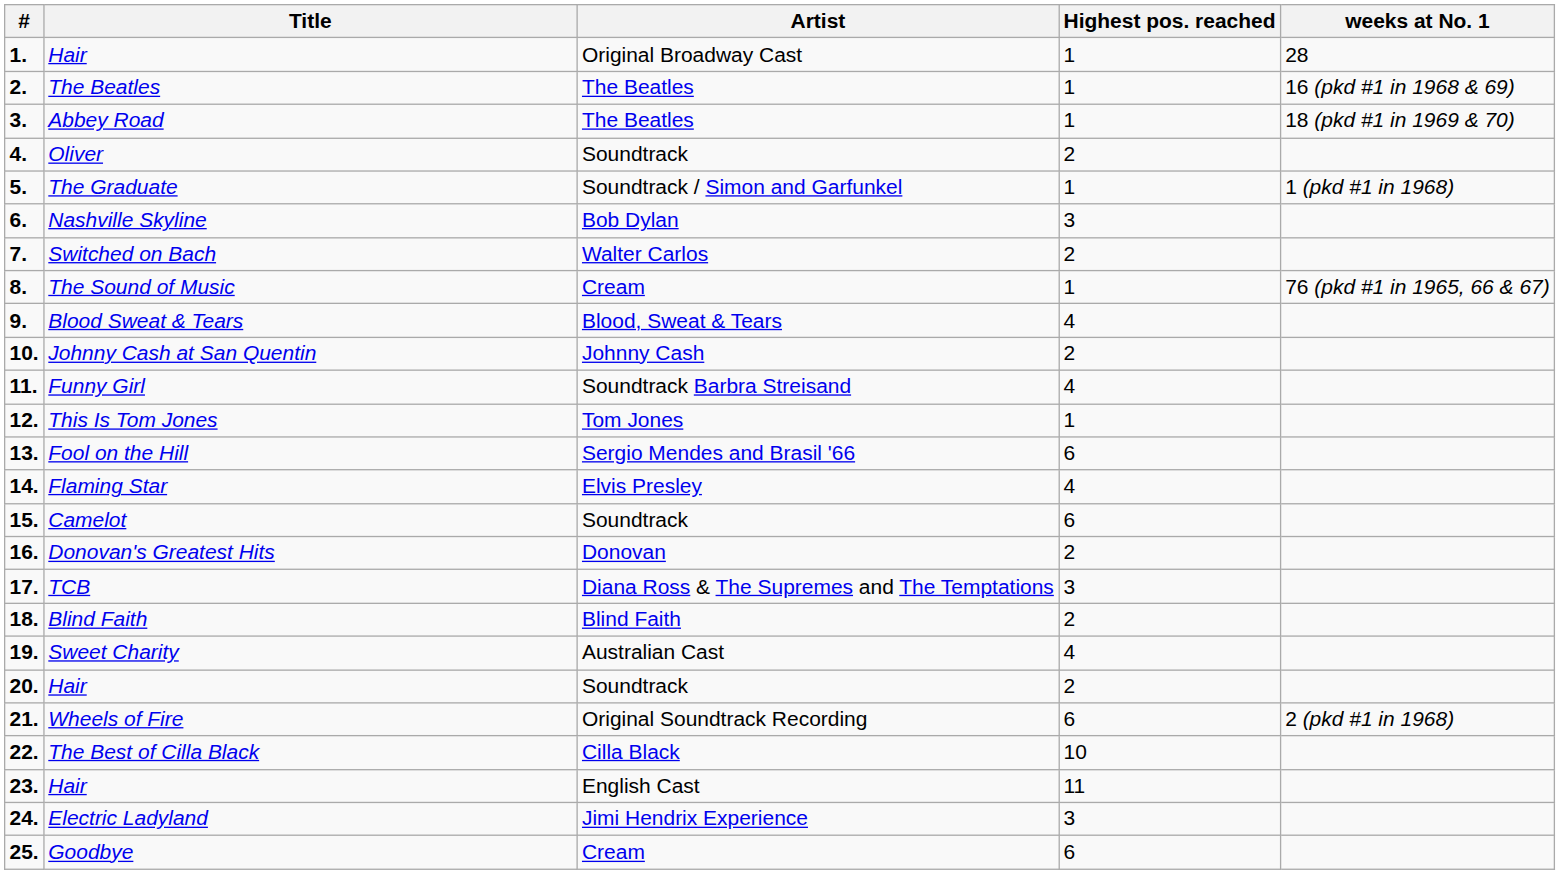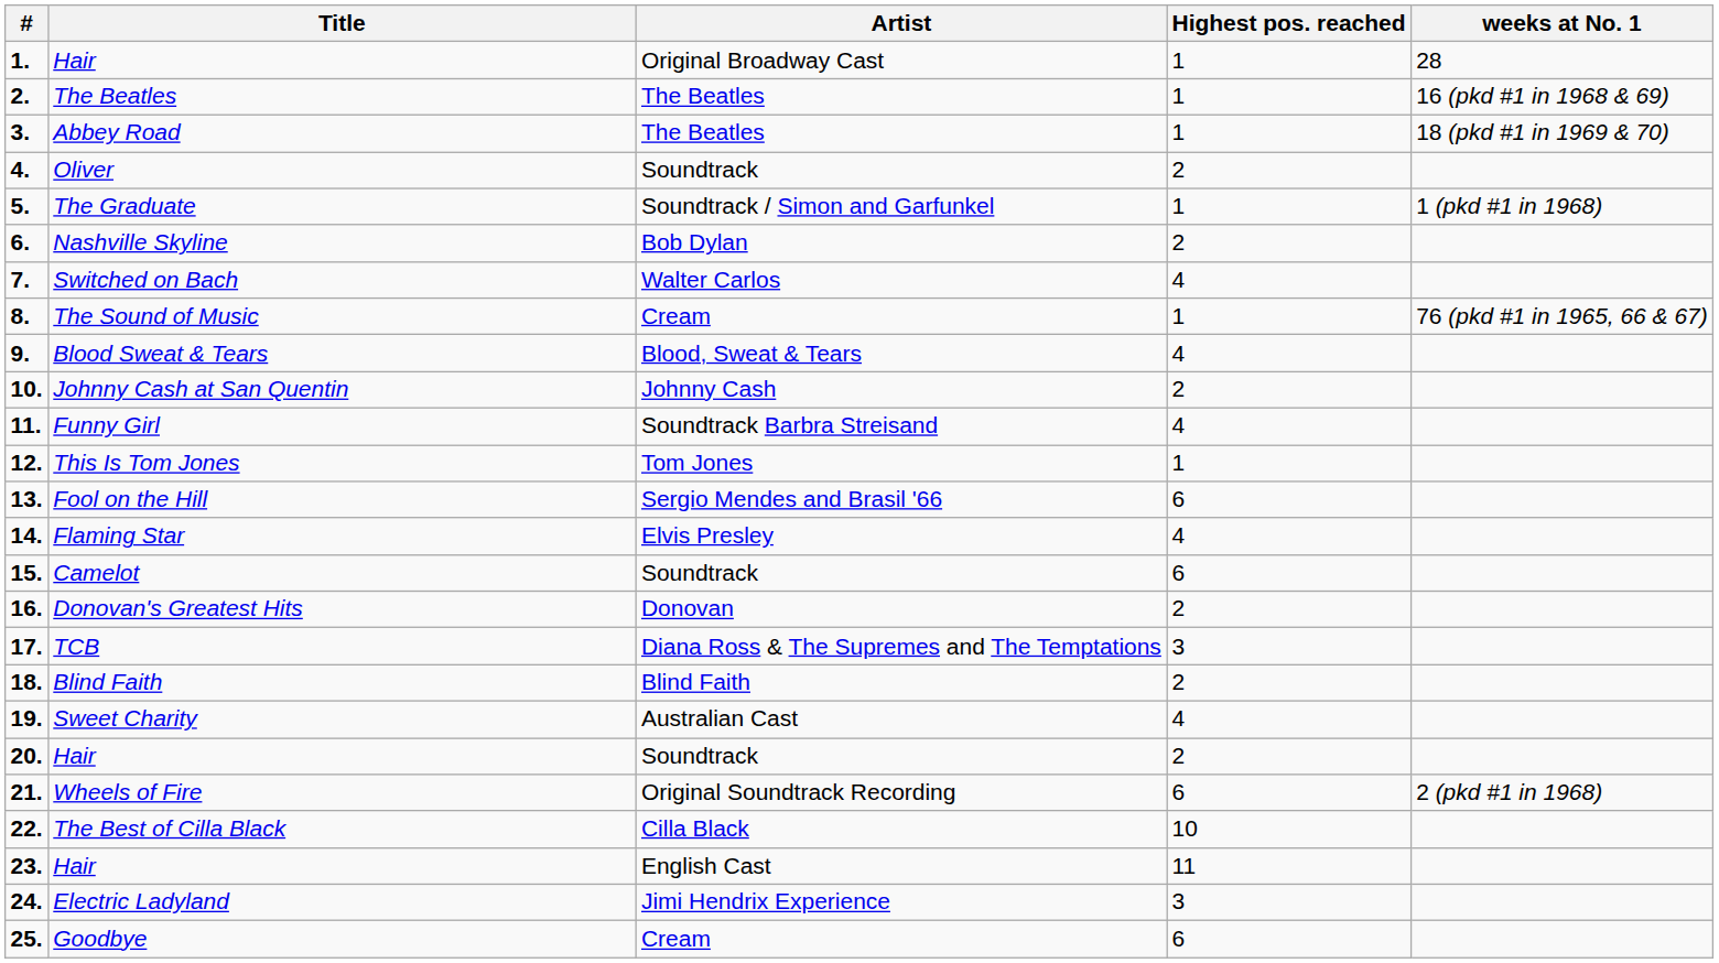 <table class="wikitable">
 <tr>
 <th>#</th>
 <th width="400">Title</th>
 <th>Artist</th>
 <th>Highest pos. reached</th>
 <th>weeks at No. 1</th>
 </tr>
 <tr>
 <td><strong>1.</strong></td>
 <td><em><a href='#'>Hair</a></em></td>
 <td>Original Broadway Cast</td>
 <td>1</td>
 <td>28</td>
 </tr>
 <tr>
 <td><strong>2.</strong></td>
 <td><em><a href='#'>The Beatles</a></em></td>
 <td><a href='#'>The Beatles</a></td>
 <td>1</td>
 <td>16 <em>(pkd #1 in 1968 & 69)</em></td>
 </tr>
 <tr>
 <td><strong>3.</strong></td>
 <td><em><a href='#'>Abbey Road</a></em></td>
 <td><a href='#'>The Beatles</a></td>
 <td>1</td>
 <td>18 <em>(pkd #1 in 1969 & 70)</em></td>
 </tr>
 <tr>
 <td><strong>4.</strong></td>
 <td><em><a href='#'>Oliver</a></em></td>
 <td>Soundtrack</td>
 <td>2</td>
 <td></td>
 </tr>
 <tr>
 <td><strong>5.</strong></td>
 <td><em><a href='#'>The Graduate</a></em></td>
 <td>Soundtrack / <a href='#'>Simon and Garfunkel</a></td>
 <td>1</td>
 <td>1 <em>(pkd #1 in 1968)</em></td>
 </tr>
 <tr>
 <td><strong>6.</strong></td>
 <td><em><a href='#'>Nashville Skyline</a></em></td>
 <td><a href='#'>Bob Dylan</a></td>
-<td>3</td>
+<td>2</td>
 <td></td>
 </tr>
 <tr>
 <td><strong>7.</strong></td>
 <td><em><a href='#'>Switched on Bach</a></em></td>
 <td><a href='#'>Walter Carlos</a></td>
-<td>2</td>
+<td>4</td>
 <td></td>
 </tr>
 <tr>
 <td><strong>8.</strong></td>
 <td><em><a href='#'>The Sound of Music</a></em></td>
 <td><a href='#'>Cream</a></td>
 <td>1</td>
 <td>76 <em>(pkd #1 in 1965, 66 & 67)</em></td>
 </tr>
 <tr>
 <td><strong>9.</strong></td>
 <td><em><a href='#'>Blood Sweat & Tears</a></em></td>
 <td><a href='#'>Blood, Sweat & Tears</a></td>
 <td>4</td>
 <td></td>
 </tr>
 <tr>
 <td><strong>10.</strong></td>
 <td><em><a href='#'>Johnny Cash at San Quentin</a></em></td>
 <td><a href='#'>Johnny Cash</a></td>
 <td>2</td>
 <td></td>
 </tr>
 <tr>
 <td><strong>11.</strong></td>
 <td><em><a href='#'>Funny Girl</a></em></td>
 <td>Soundtrack <a href='#'>Barbra Streisand</a></td>
 <td>4</td>
 <td></td>
 </tr>
 <tr>
 <td><strong>12.</strong></td>
 <td><em><a href='#'>This Is Tom Jones</a></em></td>
 <td><a href='#'>Tom Jones</a></td>
 <td>1</td>
 <td></td>
 </tr>
 <tr>
 <td><strong>13.</strong></td>
 <td><em><a href='#'>Fool on the Hill</a></em></td>
 <td><a href='#'>Sergio Mendes and Brasil '66</a></td>
 <td>6</td>
 <td></td>
 </tr>
 <tr>
 <td><strong>14.</strong></td>
 <td><em><a href='#'>Flaming Star</a></em></td>
 <td><a href='#'>Elvis Presley</a></td>
 <td>4</td>
 <td></td>
 </tr>
 <tr>
 <td><strong>15.</strong></td>
 <td><em><a href='#'>Camelot</a></em></td>
 <td>Soundtrack</td>
 <td>6</td>
 <td></td>
 </tr>
 <tr>
 <td><strong>16.</strong></td>
 <td><em><a href='#'>Donovan's Greatest Hits</a></em></td>
 <td><a href='#'>Donovan</a></td>
 <td>2</td>
 <td></td>
 </tr>
 <tr>
 <td><strong>17.</strong></td>
 <td><em><a href='#'>TCB</a></em></td>
 <td><a href='#'>Diana Ross</a> & <a href='#'>The Supremes</a> and <a href='#'>The Temptations</a></td>
 <td>3</td>
 <td></td>
 </tr>
 <tr>
 <td><strong>18.</strong></td>
 <td><em><a href='#'>Blind Faith</a></em></td>
 <td><a href='#'>Blind Faith</a></td>
 <td>2</td>
 <td></td>
 </tr>
 <tr>
 <td><strong>19.</strong></td>
 <td><em><a href='#'>Sweet Charity</a></em></td>
 <td>Australian Cast</td>
 <td>4</td>
 <td></td>
 </tr>
 <tr>
 <td><strong>20.</strong></td>
 <td><em><a href='#'>Hair</a></em></td>
 <td>Soundtrack</td>
 <td>2</td>
 <td></td>
 </tr>
 <tr>
 <td><strong>21.</strong></td>
 <td><em><a href='#'>Wheels of Fire</a></em></td>
 <td>Original Soundtrack Recording</td>
 <td>6</td>
 <td>2 <em>(pkd #1 in 1968)</em></td>
 </tr>
 <tr>
 <td><strong>22.</strong></td>
 <td><em><a href='#'>The Best of Cilla Black</a></em></td>
 <td><a href='#'>Cilla Black</a></td>
 <td>10</td>
 <td></td>
 </tr>
 <tr>
 <td><strong>23.</strong></td>
 <td><em><a href='#'>Hair</a></em></td>
 <td>English Cast</td>
 <td>11</td>
 <td></td>
 </tr>
 <tr>
 <td><strong>24.</strong></td>
 <td><em><a href='#'>Electric Ladyland</a></em></td>
 <td><a href='#'>Jimi Hendrix Experience</a></td>
 <td>3</td>
 <td></td>
 </tr>
 <tr>
 <td><strong>25.</strong></td>
 <td><em><a href='#'>Goodbye</a></em></td>
 <td><a href='#'>Cream</a></td>
 <td>6</td>
 <td></td>
 </tr>
 </table>
